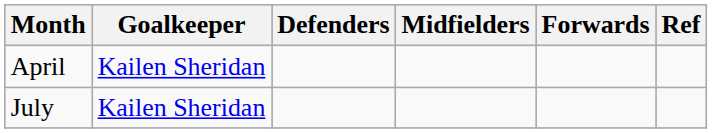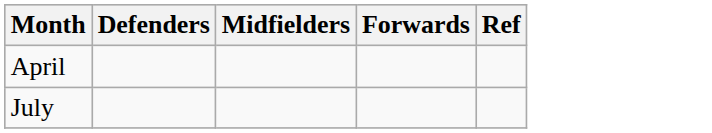 <table class="wikitable">
 <tr>
 <th>Month</th>
-<th>Goalkeeper</th>
 <th>Defenders</th>
 <th>Midfielders</th>
 <th>Forwards</th>
 <th>Ref</th>
 </tr>
 <tr>
 <td>April</td>
-<td> <a href='#'>Kailen Sheridan</a></td>
 <td></td>
 <td></td>
 <td></td>
 <td></td>
 </tr>
 <tr>
 <td>July</td>
-<td> <a href='#'>Kailen Sheridan</a></td>
 <td></td>
 <td></td>
 <td></td>
 <td></td>
 </tr>
 </table>
